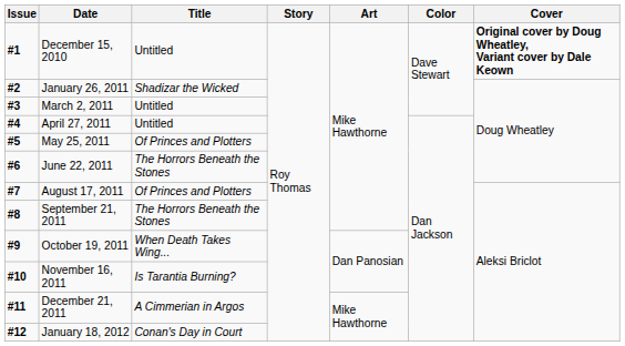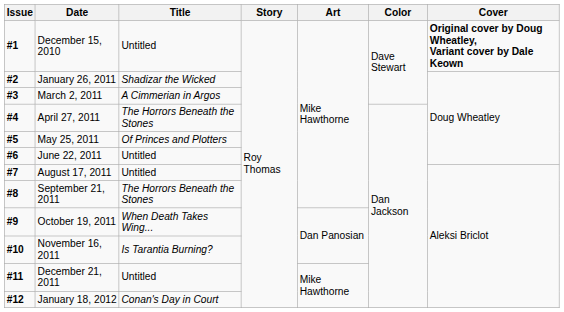 <table class="wikitable">
 <tr>
 <th>Issue</th>
 <th>Date</th>
 <th>Title</th>
 <th>Story</th>
 <th>Art</th>
 <th>Color</th>
 <th>Cover</th>
 </tr>
 <tr>
 <td><strong>#1</strong></td>
 <td>December 15, 2010</td>
 <td>Untitled</td>
 <td rowspan=12>Roy Thomas</td>
 <td rowspan=8>Mike Hawthorne</td>
 <td rowspan=3>Dave Stewart</td>
 <td><strong>Original cover by Doug Wheatley,<br>Variant cover by Dale Keown</strong></td>
 </tr>
 <tr>
 <td><strong>#2</strong></td>
 <td>January 26, 2011</td>
 <td><em>Shadizar the Wicked</em></td>
 <td rowspan=5>Doug Wheatley</td>
 </tr>
 <tr>
 <td><strong>#3</strong></td>
 <td>March 2, 2011</td>
-<td>Untitled</td>
+<td><em>A Cimmerian in Argos</em></td>
 </tr>
 <tr>
 <td><strong>#4</strong></td>
 <td>April 27, 2011</td>
-<td>Untitled</td>
+<td><em>The Horrors Beneath the Stones</em></td>
 <td rowspan=9>Dan Jackson</td>
 </tr>
 <tr>
 <td><strong>#5</strong></td>
 <td>May 25, 2011</td>
 <td><em>Of Princes and Plotters</em></td>
 </tr>
 <tr>
 <td><strong>#6</strong></td>
 <td>June 22, 2011</td>
-<td><em>The Horrors Beneath the Stones</em></td>
+<td>Untitled</td>
 </tr>
 <tr>
 <td><strong>#7</strong></td>
 <td>August 17, 2011</td>
-<td><em>Of Princes and Plotters</em></td>
+<td>Untitled</td>
 <td rowspan=6>Aleksi Briclot</td>
 </tr>
 <tr>
 <td><strong>#8</strong></td>
 <td>September 21, 2011</td>
 <td><em>The Horrors Beneath the Stones</em></td>
 </tr>
 <tr>
 <td><strong>#9</strong></td>
 <td>October 19, 2011</td>
 <td><em>When Death Takes Wing...</em></td>
 <td rowspan=2>Dan Panosian</td>
 </tr>
 <tr>
 <td><strong>#10</strong></td>
 <td>November 16, 2011</td>
 <td><em>Is Tarantia Burning?</em></td>
 </tr>
 <tr>
 <td><strong>#11</strong></td>
 <td>December 21, 2011</td>
-<td><em>A Cimmerian in Argos</em></td>
+<td>Untitled</td>
 <td rowspan=2>Mike Hawthorne</td>
 </tr>
 <tr>
 <td><strong>#12</strong></td>
 <td>January 18, 2012</td>
 <td><em>Conan's Day in Court</em></td>
 </tr>
 </table>
